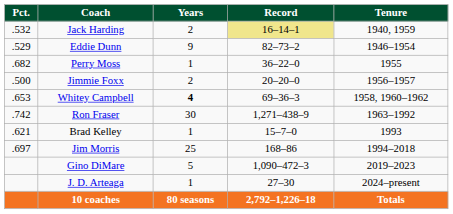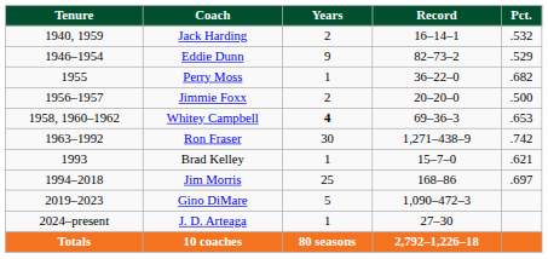 <table cellpadding="1" border="1" cellspacing="0"  width="75%" class="wikitable sortable" style="text-align:center;">
 <tr>
-<th style="background: #005030; color:white;">Pct.</th>
+<th style="background: #005030; color:white;">Tenure</th>
 <th style="background: #005030; color:white;">Coach</th>
 <th style="background: #005030; color:white;">Years</th>
 <th style="background: #005030; color:white;">Record</th>
-<th style="background: #005030; color:white;">Tenure</th>
+<th style="background: #005030; color:white;">Pct.</th>
 </tr>
 <tr>
-<td>.532</td>
+<td>1940, 1959</td>
 <td><a href='#'>Jack Harding</a></td>
 <td>2</td>
-<td style="background: khaki;">16–14–1</td>
-<td>1940, 1959</td>
+<td>16–14–1</td>
+<td>.532</td>
 </tr>
 <tr>
-<td>.529</td>
+<td>1946–1954</td>
 <td><a href='#'>Eddie Dunn</a></td>
 <td>9</td>
 <td>82–73–2</td>
-<td>1946–1954</td>
+<td>.529</td>
 </tr>
 <tr>
-<td>.682</td>
+<td>1955</td>
 <td><a href='#'>Perry Moss</a></td>
 <td>1</td>
 <td>36–22–0</td>
-<td>1955</td>
+<td>.682</td>
 </tr>
 <tr>
-<td>.500</td>
+<td>1956–1957</td>
 <td><a href='#'>Jimmie Foxx</a></td>
 <td>2</td>
 <td>20–20–0</td>
-<td>1956–1957</td>
+<td>.500</td>
 </tr>
 <tr>
-<td>.653</td>
+<td>1958, 1960–1962</td>
 <td><a href='#'>Whitey Campbell</a></td>
 <td><strong>4</strong></td>
 <td>69–36–3</td>
-<td>1958, 1960–1962</td>
+<td>.653</td>
 </tr>
 <tr>
-<td>.742</td>
+<td>1963–1992</td>
 <td><a href='#'>Ron Fraser</a></td>
 <td>30</td>
 <td>1,271–438–9</td>
-<td>1963–1992</td>
+<td>.742</td>
 </tr>
 <tr>
-<td>.621</td>
+<td>1993</td>
 <td>Brad Kelley</td>
 <td>1</td>
 <td>15–7–0</td>
-<td>1993</td>
+<td>.621</td>
 </tr>
 <tr>
-<td>.697</td>
+<td>1994–2018</td>
 <td><a href='#'>Jim Morris</a></td>
 <td>25</td>
 <td>168–86</td>
-<td>1994–2018</td>
+<td>.697</td>
 </tr>
 <tr>
-<td></td>
+<td>2019–2023</td>
 <td><a href='#'>Gino DiMare</a></td>
 <td>5</td>
 <td>1,090–472–3</td>
-<td>2019–2023</td>
+<td></td>
 </tr>
 <tr>
-<td></td>
+<td>2024–present</td>
 <td><a href='#'>J. D. Arteaga</a></td>
 <td>1</td>
 <td>27–30</td>
-<td>2024–present</td>
+<td></td>
 </tr>
 <tr class="sortbottom">
-<th style="background: #F47321; color:white;"></th>
+<th style="background: #F47321; color:white;">Totals</th>
 <th style="background: #F47321; color:white;">10 coaches</th>
 <th style="background: #F47321; color:white;">80 seasons</th>
 <th style="background: #F47321; color:white;">2,792–1,226–18</th>
-<th style="background: #F47321; color:white;">Totals</th>
+<th style="background: #F47321; color:white;"></th>
 </tr>
 </table>
